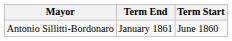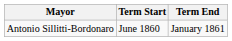 <table class="wikitable">
 <tr>
 <th>Mayor</th>
+<th>Term Start</th>
 <th>Term End</th>
-<th>Term Start</th>
 </tr>
 <tr>
 <td>Antonio Sillitti-Bordonaro</td>
+<td>June 1860</td>
 <td>January 1861</td>
-<td>June 1860</td>
 </tr>
 </table>
